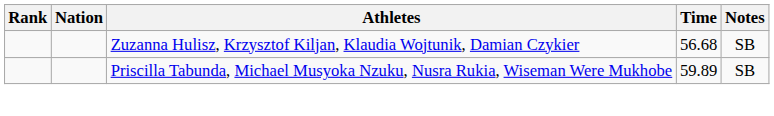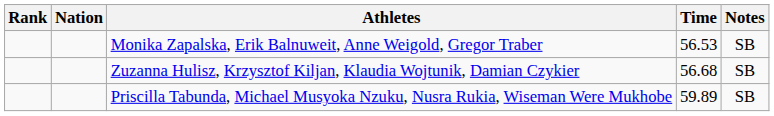 <table class="wikitable sortable" style="text-align:center">
 <tr>
 <th>Rank</th>
 <th>Nation</th>
 <th>Athletes</th>
 <th>Time</th>
 <th>Notes</th>
+</tr>
+<tr>
+<td></td>
+<td align="left"></td>
+<td align="left"><a href='#'>Monika Zapalska</a>, <a href='#'>Erik Balnuweit</a>, <a href='#'>Anne Weigold</a>, <a href='#'>Gregor Traber</a></td>
+<td>56.53</td>
+<td>SB</td>
 </tr>
 <tr>
 <td></td>
 <td align="left"></td>
 <td align="left"><a href='#'>Zuzanna Hulisz</a>, <a href='#'>Krzysztof Kiljan</a>, <a href='#'>Klaudia Wojtunik</a>, <a href='#'>Damian Czykier</a></td>
 <td>56.68</td>
 <td>SB</td>
 </tr>
 <tr>
 <td></td>
 <td align="left"></td>
 <td align="left"><a href='#'>Priscilla Tabunda</a>, <a href='#'>Michael Musyoka Nzuku</a>, <a href='#'>Nusra Rukia</a>, <a href='#'>Wiseman Were Mukhobe</a></td>
 <td>59.89</td>
 <td>SB</td>
 </tr>
 </table>
